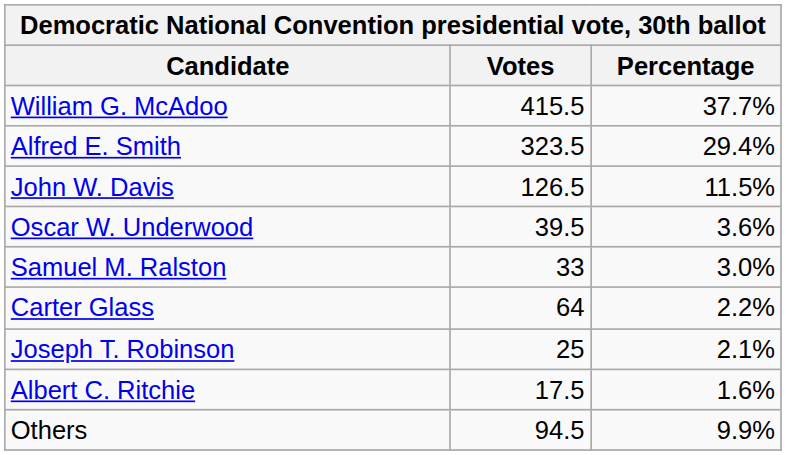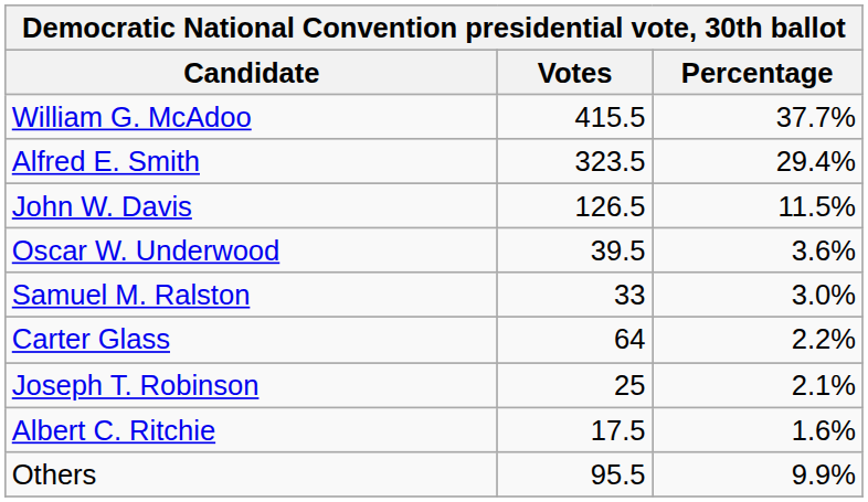 <table class="wikitable" style="font-size:95%;">
 <tr>
 <th colspan="3">Democratic National Convention presidential vote, 30th ballot</th>
 </tr>
 <tr>
 <th style="width: 17em">Candidate</th>
 <th style="width: 5em">Votes</th>
 <th style="width: 7em">Percentage</th>
 </tr>
 <tr>
 <td><a href='#'>William G. McAdoo</a></td>
 <td style="text-align:right;">415.5</td>
 <td style="text-align:right;">37.7%</td>
 </tr>
 <tr>
 <td><a href='#'>Alfred E. Smith</a></td>
 <td style="text-align:right;">323.5</td>
 <td style="text-align:right;">29.4%</td>
 </tr>
 <tr>
 <td><a href='#'>John W. Davis</a></td>
 <td style="text-align:right;">126.5</td>
 <td style="text-align:right;">11.5%</td>
 </tr>
 <tr>
 <td><a href='#'>Oscar W. Underwood</a></td>
 <td style="text-align:right;">39.5</td>
 <td style="text-align:right;">3.6%</td>
 </tr>
 <tr>
 <td><a href='#'>Samuel M. Ralston</a></td>
 <td style="text-align:right;">33</td>
 <td style="text-align:right;">3.0%</td>
 </tr>
 <tr>
 <td><a href='#'>Carter Glass</a></td>
 <td style="text-align:right;">64</td>
 <td style="text-align:right;">2.2%</td>
 </tr>
 <tr>
 <td><a href='#'>Joseph T. Robinson</a></td>
 <td style="text-align:right;">25</td>
 <td style="text-align:right;">2.1%</td>
 </tr>
 <tr>
 <td><a href='#'>Albert C. Ritchie</a></td>
 <td style="text-align:right;">17.5</td>
 <td style="text-align:right;">1.6%</td>
 </tr>
 <tr>
 <td>Others</td>
-<td style="text-align:right;">94.5</td>
+<td style="text-align:right;">95.5</td>
 <td style="text-align:right;">9.9%</td>
 </tr>
 </table>
